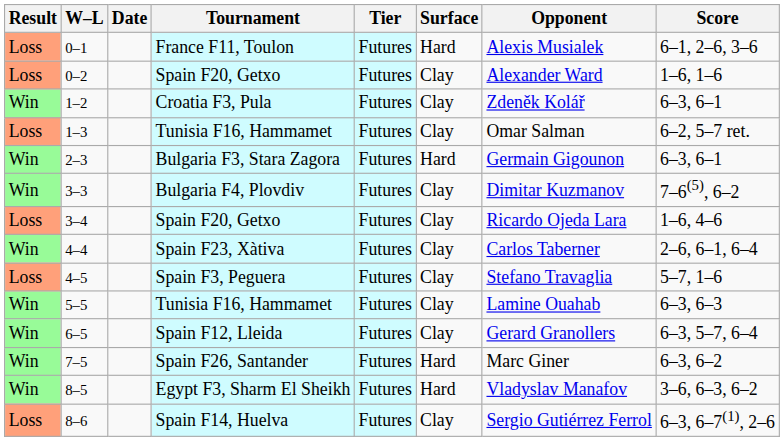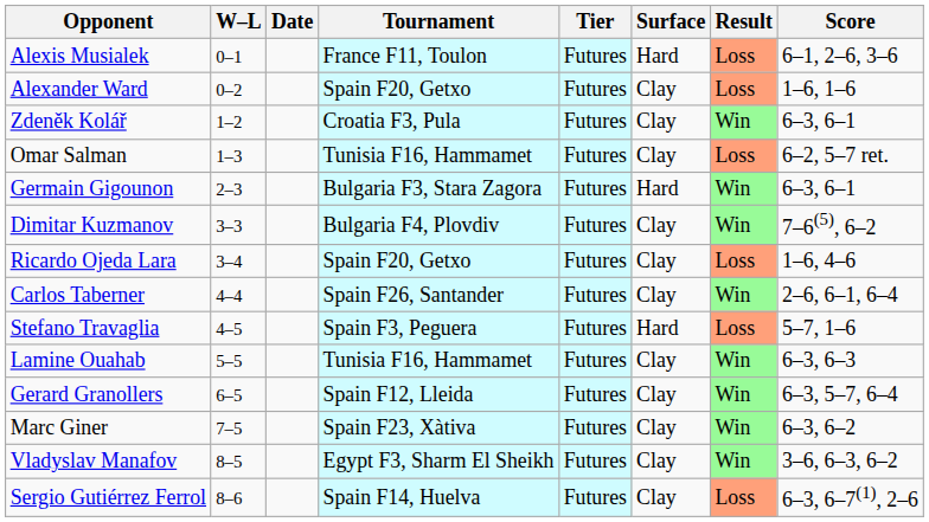 <table class="sortable wikitable nowrap">
 <tr>
-<th>Result</th>
+<th>Opponent</th>
 <th class="unsortable">W–L</th>
 <th>Date</th>
 <th>Tournament</th>
 <th>Tier</th>
 <th>Surface</th>
-<th>Opponent</th>
+<th>Result</th>
 <th class="unsortable">Score</th>
 </tr>
 <tr>
-<td bgcolor=#FFA07A>Loss</td>
+<td> <a href='#'>Alexis Musialek</a></td>
 <td><small>0–1</small></td>
 <td></td>
 <td style="background:#cffcff;">France F11, Toulon</td>
 <td style="background:#cffcff;">Futures</td>
 <td>Hard</td>
-<td> <a href='#'>Alexis Musialek</a></td>
+<td bgcolor=#FFA07A>Loss</td>
 <td>6–1, 2–6, 3–6</td>
 </tr>
 <tr>
-<td bgcolor=#FFA07A>Loss</td>
+<td> <a href='#'>Alexander Ward</a></td>
 <td><small>0–2</small></td>
 <td></td>
 <td style="background:#cffcff;">Spain F20, Getxo</td>
 <td style="background:#cffcff;">Futures</td>
 <td>Clay</td>
-<td> <a href='#'>Alexander Ward</a></td>
+<td bgcolor=#FFA07A>Loss</td>
 <td>1–6, 1–6</td>
 </tr>
 <tr>
-<td bgcolor=98FB98>Win</td>
+<td> <a href='#'>Zdeněk Kolář</a></td>
 <td><small>1–2</small></td>
 <td></td>
 <td style="background:#cffcff;">Croatia F3, Pula</td>
 <td style="background:#cffcff;">Futures</td>
 <td>Clay</td>
-<td> <a href='#'>Zdeněk Kolář</a></td>
+<td bgcolor=98FB98>Win</td>
 <td>6–3, 6–1</td>
 </tr>
 <tr>
-<td bgcolor=#FFA07A>Loss</td>
+<td> Omar Salman</td>
 <td><small>1–3</small></td>
 <td></td>
 <td style="background:#cffcff;">Tunisia F16, Hammamet</td>
 <td style="background:#cffcff;">Futures</td>
 <td>Clay</td>
-<td> Omar Salman</td>
+<td bgcolor=#FFA07A>Loss</td>
 <td>6–2, 5–7 ret.</td>
 </tr>
 <tr>
-<td bgcolor=98FB98>Win</td>
+<td> <a href='#'>Germain Gigounon</a></td>
 <td><small>2–3</small></td>
 <td></td>
 <td style="background:#cffcff;">Bulgaria F3, Stara Zagora</td>
 <td style="background:#cffcff;">Futures</td>
 <td>Hard</td>
-<td> <a href='#'>Germain Gigounon</a></td>
+<td bgcolor=98FB98>Win</td>
 <td>6–3, 6–1</td>
 </tr>
 <tr>
-<td bgcolor=98FB98>Win</td>
+<td> <a href='#'>Dimitar Kuzmanov</a></td>
 <td><small>3–3</small></td>
 <td></td>
 <td style="background:#cffcff;">Bulgaria F4, Plovdiv</td>
 <td style="background:#cffcff;">Futures</td>
 <td>Clay</td>
-<td> <a href='#'>Dimitar Kuzmanov</a></td>
+<td bgcolor=98FB98>Win</td>
 <td>7–6<sup>(5)</sup>, 6–2</td>
 </tr>
 <tr>
-<td bgcolor=#FFA07A>Loss</td>
+<td> <a href='#'>Ricardo Ojeda Lara</a></td>
 <td><small>3–4</small></td>
 <td></td>
 <td style="background:#cffcff;">Spain F20, Getxo</td>
 <td style="background:#cffcff;">Futures</td>
 <td>Clay</td>
-<td> <a href='#'>Ricardo Ojeda Lara</a></td>
+<td bgcolor=#FFA07A>Loss</td>
 <td>1–6, 4–6</td>
 </tr>
 <tr>
-<td bgcolor=98FB98>Win</td>
+<td> <a href='#'>Carlos Taberner</a></td>
 <td><small>4–4</small></td>
 <td></td>
-<td style="background:#cffcff;">Spain F23, Xàtiva</td>
+<td style="background:#cffcff;">Spain F26, Santander</td>
 <td style="background:#cffcff;">Futures</td>
 <td>Clay</td>
-<td> <a href='#'>Carlos Taberner</a></td>
+<td bgcolor=98FB98>Win</td>
 <td>2–6, 6–1, 6–4</td>
 </tr>
 <tr>
-<td bgcolor=#FFA07A>Loss</td>
+<td> <a href='#'>Stefano Travaglia</a></td>
 <td><small>4–5</small></td>
 <td></td>
 <td style="background:#cffcff;">Spain F3, Peguera</td>
 <td style="background:#cffcff;">Futures</td>
-<td>Clay</td>
-<td> <a href='#'>Stefano Travaglia</a></td>
+<td>Hard</td>
+<td bgcolor=#FFA07A>Loss</td>
 <td>5–7, 1–6</td>
 </tr>
 <tr>
-<td bgcolor=98FB98>Win</td>
+<td> <a href='#'>Lamine Ouahab</a></td>
 <td><small>5–5</small></td>
 <td></td>
 <td style="background:#cffcff;">Tunisia F16, Hammamet</td>
 <td style="background:#cffcff;">Futures</td>
 <td>Clay</td>
-<td> <a href='#'>Lamine Ouahab</a></td>
+<td bgcolor=98FB98>Win</td>
 <td>6–3, 6–3</td>
 </tr>
 <tr>
-<td bgcolor=98FB98>Win</td>
+<td> <a href='#'>Gerard Granollers</a></td>
 <td><small>6–5</small></td>
 <td></td>
 <td style="background:#cffcff;">Spain F12, Lleida</td>
 <td style="background:#cffcff;">Futures</td>
 <td>Clay</td>
-<td> <a href='#'>Gerard Granollers</a></td>
+<td bgcolor=98FB98>Win</td>
 <td>6–3, 5–7, 6–4</td>
 </tr>
 <tr>
-<td bgcolor=98FB98>Win</td>
+<td> Marc Giner</td>
 <td><small>7–5</small></td>
 <td></td>
-<td style="background:#cffcff;">Spain F26, Santander</td>
+<td style="background:#cffcff;">Spain F23, Xàtiva</td>
 <td style="background:#cffcff;">Futures</td>
-<td>Hard</td>
-<td> Marc Giner</td>
+<td>Clay</td>
+<td bgcolor=98FB98>Win</td>
 <td>6–3, 6–2</td>
 </tr>
 <tr>
-<td bgcolor=98FB98>Win</td>
+<td> <a href='#'>Vladyslav Manafov</a></td>
 <td><small>8–5</small></td>
 <td></td>
 <td style="background:#cffcff;">Egypt F3, Sharm El Sheikh</td>
 <td style="background:#cffcff;">Futures</td>
-<td>Hard</td>
-<td> <a href='#'>Vladyslav Manafov</a></td>
+<td>Clay</td>
+<td bgcolor=98FB98>Win</td>
 <td>3–6, 6–3, 6–2</td>
 </tr>
 <tr>
-<td bgcolor=#FFA07A>Loss</td>
+<td> <a href='#'>Sergio Gutiérrez Ferrol</a></td>
 <td><small>8–6</small></td>
 <td></td>
 <td style="background:#cffcff;">Spain F14, Huelva</td>
 <td style="background:#cffcff;">Futures</td>
 <td>Clay</td>
-<td> <a href='#'>Sergio Gutiérrez Ferrol</a></td>
+<td bgcolor=#FFA07A>Loss</td>
 <td>6–3, 6–7<sup>(1)</sup>, 2–6</td>
 </tr>
 </table>
